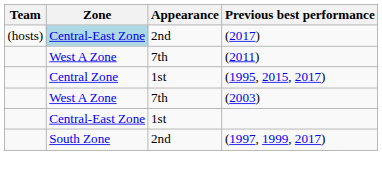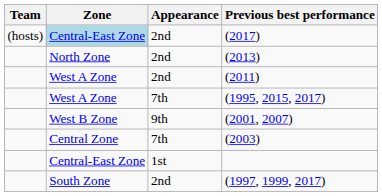 <table class="wikitable sortable" style="text-align: left;">
 <tr>
 <th>Team</th>
 <th>Zone</th>
 <th data-sort-type="number">Appearance</th>
 <th>Previous best performance</th>
 </tr>
 <tr>
 <td> (hosts)</td>
 <td style="background: lightblue;"><a href='#'>Central-East Zone</a></td>
 <td>2nd</td>
 <td> (<a href='#'>2017</a>)</td>
 </tr>
 <tr>
 <td></td>
+<td><a href='#'>North Zone</a></td>
+<td>2nd</td>
+<td> (<a href='#'>2013</a>)</td>
+</tr>
+<tr>
+<td></td>
 <td><a href='#'>West A Zone</a></td>
-<td>7th</td>
+<td>2nd</td>
 <td> (<a href='#'>2011</a>)</td>
 </tr>
 <tr>
 <td></td>
-<td><a href='#'>Central Zone</a></td>
-<td>1st</td>
+<td><a href='#'>West A Zone</a></td>
+<td>7th</td>
 <td> (<a href='#'>1995</a>, <a href='#'>2015</a>, <a href='#'>2017</a>)</td>
 </tr>
 <tr>
 <td></td>
-<td><a href='#'>West A Zone</a></td>
+<td><a href='#'>West B Zone</a></td>
+<td>9th</td>
+<td> (<a href='#'>2001</a>, <a href='#'>2007</a>)</td>
+</tr>
+<tr>
+<td></td>
+<td><a href='#'>Central Zone</a></td>
 <td>7th</td>
 <td> (<a href='#'>2003</a>)</td>
 </tr>
 <tr>
 <td></td>
 <td><a href='#'>Central-East Zone</a></td>
 <td>1st</td>
 <td></td>
 </tr>
 <tr>
 <td></td>
 <td><a href='#'>South Zone</a></td>
 <td>2nd</td>
 <td> (<a href='#'>1997</a>, <a href='#'>1999</a>, <a href='#'>2017</a>)</td>
 </tr>
 </table>
